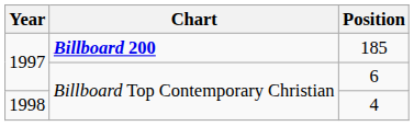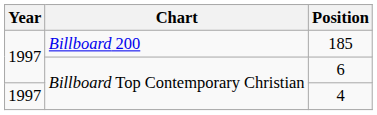 <table class="wikitable sortable">
 <tr>
 <th>Year</th>
 <th>Chart</th>
 <th>Position</th>
 </tr>
 <tr>
 <td rowspan="2">1997</td>
-<td><strong><a href='#'><em>Billboard</em> 200</a></strong></td>
+<td><a href='#'><em>Billboard</em> 200</a></td>
 <td style="text-align:center;">185</td>
 </tr>
 <tr>
 <td rowspan="2"><em>Billboard</em> Top Contemporary Christian</td>
 <td style="text-align:center;">6</td>
 </tr>
 <tr>
-<td>1998</td>
+<td>1997</td>
 <td style="text-align:center;">4</td>
 </tr>
 </table>
